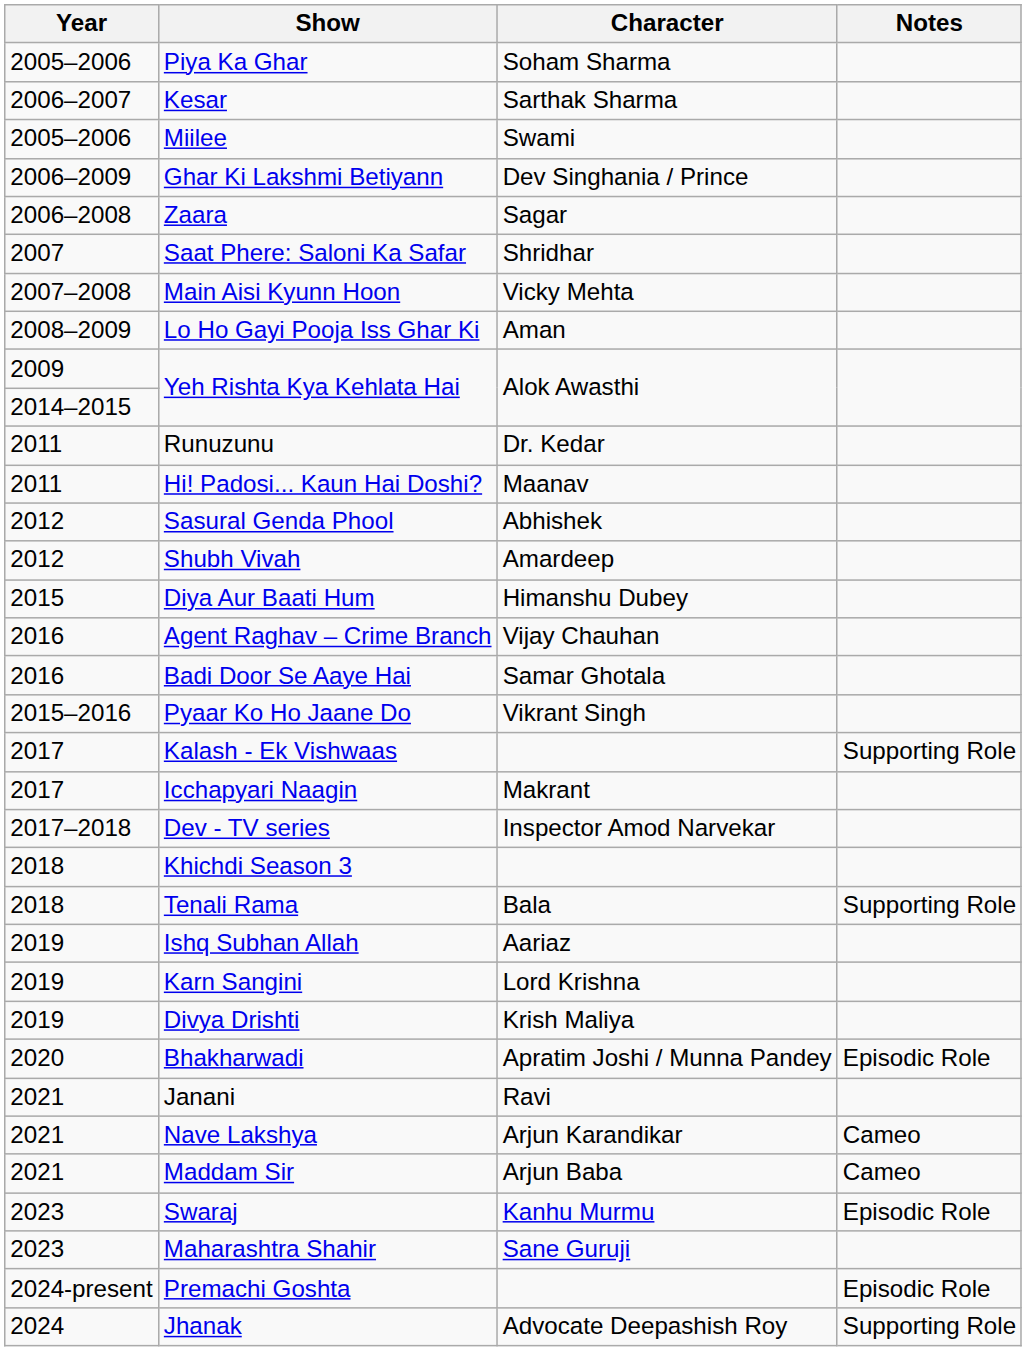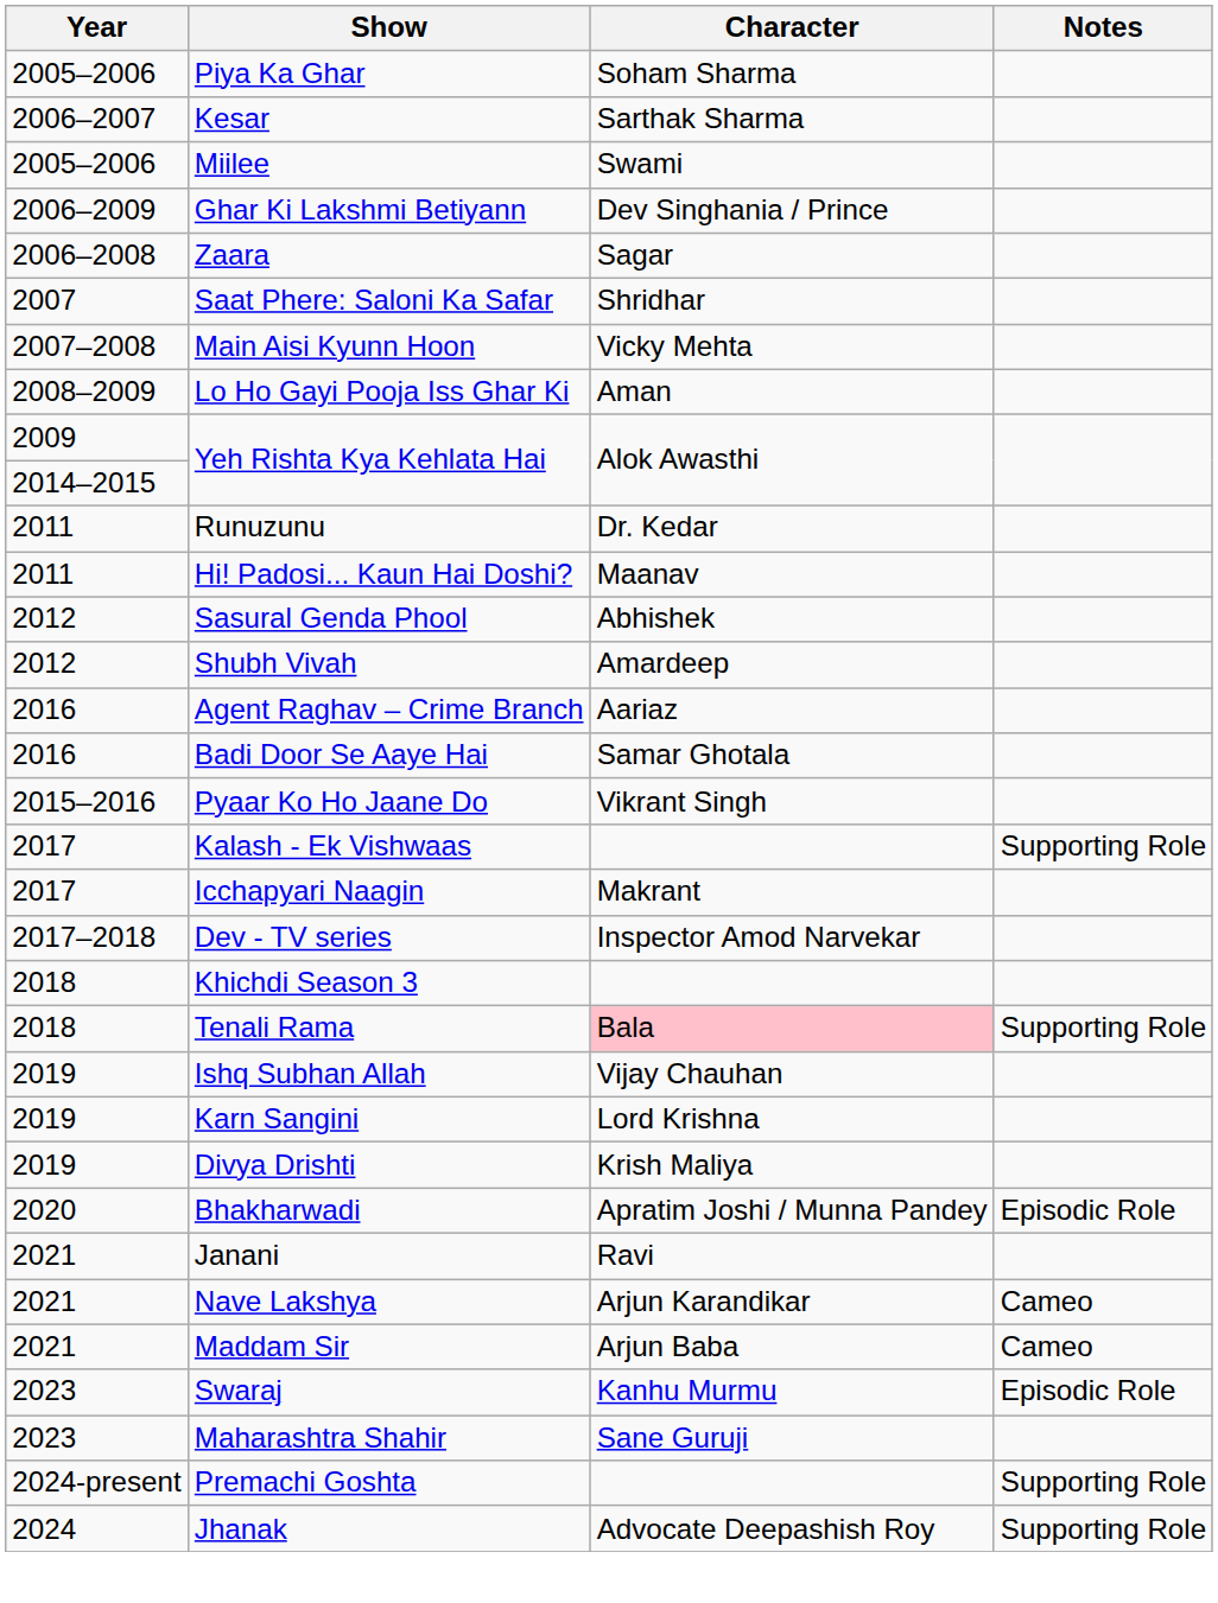 <table class="wikitable">
 <tr>
 <th>Year</th>
 <th>Show</th>
 <th>Character</th>
 <th>Notes</th>
 </tr>
 <tr>
 <td>2005–2006</td>
 <td><a href='#'>Piya Ka Ghar</a></td>
 <td>Soham Sharma</td>
 <td></td>
 </tr>
 <tr>
 <td>2006–2007</td>
 <td><a href='#'>Kesar</a></td>
 <td>Sarthak Sharma</td>
 <td></td>
 </tr>
 <tr>
 <td>2005–2006</td>
 <td><a href='#'>Miilee</a></td>
 <td>Swami</td>
 <td></td>
 </tr>
 <tr>
 <td>2006–2009</td>
 <td><a href='#'>Ghar Ki Lakshmi Betiyann</a></td>
 <td>Dev Singhania / Prince</td>
 <td></td>
 </tr>
 <tr>
 <td>2006–2008</td>
 <td><a href='#'>Zaara</a></td>
 <td>Sagar</td>
 <td></td>
 </tr>
 <tr>
 <td>2007</td>
 <td><a href='#'>Saat Phere: Saloni Ka Safar</a></td>
 <td>Shridhar</td>
 <td></td>
 </tr>
 <tr>
 <td>2007–2008</td>
 <td><a href='#'>Main Aisi Kyunn Hoon</a></td>
 <td>Vicky Mehta</td>
 <td></td>
 </tr>
 <tr>
 <td>2008–2009</td>
 <td><a href='#'>Lo Ho Gayi Pooja Iss Ghar Ki</a></td>
 <td>Aman</td>
 <td></td>
 </tr>
 <tr>
 <td>2009</td>
 <td rowspan="2"><a href='#'>Yeh Rishta Kya Kehlata Hai</a></td>
 <td rowspan="2">Alok Awasthi</td>
 <td rowspan="2"></td>
 </tr>
 <tr>
 <td>2014–2015</td>
 </tr>
 <tr>
 <td>2011</td>
 <td>Runuzunu</td>
 <td>Dr. Kedar</td>
 <td></td>
 </tr>
 <tr>
 <td>2011</td>
 <td><a href='#'>Hi! Padosi... Kaun Hai Doshi?</a></td>
 <td>Maanav</td>
 <td></td>
 </tr>
 <tr>
 <td>2012</td>
 <td><a href='#'>Sasural Genda Phool</a></td>
 <td>Abhishek</td>
 <td></td>
 </tr>
 <tr>
 <td>2012</td>
 <td><a href='#'>Shubh Vivah</a></td>
 <td>Amardeep</td>
 <td></td>
 </tr>
 <tr>
-<td>2015</td>
-<td><a href='#'>Diya Aur Baati Hum</a></td>
-<td>Himanshu Dubey</td>
-<td></td>
-</tr>
-<tr>
 <td>2016</td>
 <td><a href='#'>Agent Raghav – Crime Branch</a></td>
-<td>Vijay Chauhan</td>
+<td>Aariaz</td>
 <td></td>
 </tr>
 <tr>
 <td>2016</td>
 <td><a href='#'>Badi Door Se Aaye Hai</a></td>
 <td>Samar Ghotala</td>
 <td></td>
 </tr>
 <tr>
 <td>2015–2016</td>
 <td><a href='#'>Pyaar Ko Ho Jaane Do</a></td>
 <td>Vikrant Singh</td>
 <td></td>
 </tr>
 <tr>
 <td>2017</td>
 <td><a href='#'>Kalash - Ek Vishwaas</a></td>
 <td></td>
 <td>Supporting Role</td>
 </tr>
 <tr>
 <td>2017</td>
 <td><a href='#'>Icchapyari Naagin</a></td>
 <td>Makrant</td>
 <td></td>
 </tr>
 <tr>
 <td>2017–2018</td>
 <td><a href='#'>Dev - TV series</a></td>
 <td>Inspector Amod Narvekar</td>
 <td></td>
 </tr>
 <tr>
 <td>2018</td>
 <td><a href='#'>Khichdi Season 3</a></td>
 <td></td>
 <td></td>
 </tr>
 <tr>
 <td>2018</td>
 <td><a href='#'>Tenali Rama</a></td>
-<td>Bala</td>
+<td style="background: pink;">Bala</td>
 <td>Supporting Role</td>
 </tr>
 <tr>
 <td>2019</td>
 <td><a href='#'>Ishq Subhan Allah</a></td>
-<td>Aariaz</td>
+<td>Vijay Chauhan</td>
 <td></td>
 </tr>
 <tr>
 <td>2019</td>
 <td><a href='#'>Karn Sangini</a></td>
 <td>Lord Krishna</td>
 <td></td>
 </tr>
 <tr>
 <td>2019</td>
 <td><a href='#'>Divya Drishti</a></td>
 <td>Krish Maliya</td>
 <td></td>
 </tr>
 <tr>
 <td>2020</td>
 <td><a href='#'>Bhakharwadi</a></td>
 <td>Apratim Joshi / Munna Pandey</td>
 <td>Episodic Role</td>
 </tr>
 <tr>
 <td>2021</td>
 <td>Janani</td>
 <td>Ravi</td>
 <td></td>
 </tr>
 <tr>
 <td>2021</td>
 <td><a href='#'>Nave Lakshya</a></td>
 <td>Arjun Karandikar</td>
 <td>Cameo</td>
 </tr>
 <tr>
 <td>2021</td>
 <td><a href='#'>Maddam Sir</a></td>
 <td>Arjun Baba</td>
 <td>Cameo</td>
 </tr>
 <tr>
 <td>2023</td>
 <td><a href='#'>Swaraj</a></td>
 <td><a href='#'>Kanhu Murmu</a></td>
 <td>Episodic Role</td>
 </tr>
 <tr>
 <td>2023</td>
 <td><a href='#'>Maharashtra Shahir</a></td>
 <td><a href='#'>Sane Guruji</a></td>
 <td></td>
 </tr>
 <tr>
 <td>2024-present</td>
 <td><a href='#'>Premachi Goshta</a></td>
 <td></td>
-<td>Episodic Role</td>
+<td>Supporting Role</td>
 </tr>
 <tr>
 <td>2024</td>
 <td><a href='#'>Jhanak</a></td>
 <td>Advocate Deepashish Roy</td>
 <td>Supporting Role</td>
 </tr>
 </table>
